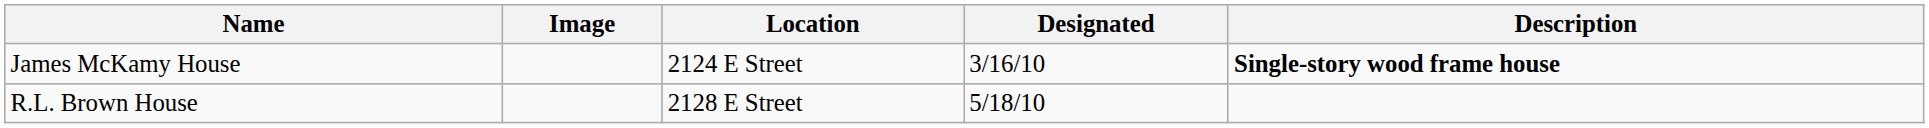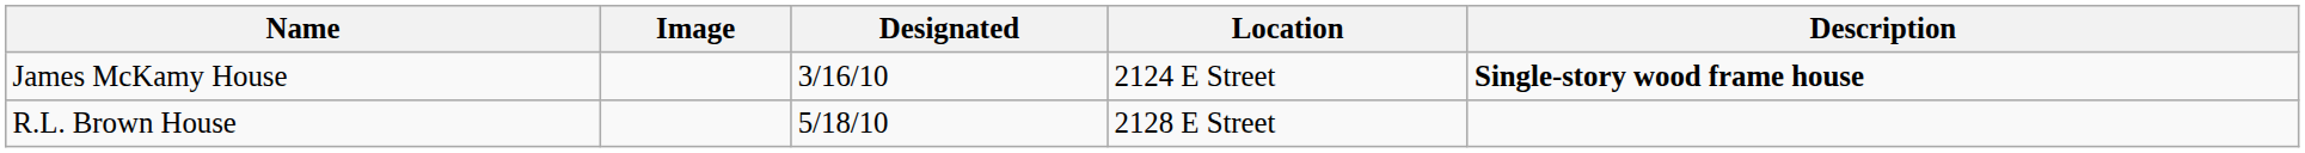 <table class="wikitable sortable" style="width:98%">
 <tr>
 <th>Name</th>
 <th class="unsortable">Image</th>
+<th>Designated</th>
 <th>Location</th>
-<th>Designated</th>
 <th class="unsortable">Description</th>
 </tr>
 <tr>
 <td>James McKamy House</td>
 <td></td>
+<td>3/16/10</td>
 <td>2124 E Street<br><small></small></td>
-<td>3/16/10</td>
 <td><strong>Single-story wood frame house</strong></td>
 </tr>
 <tr>
 <td>R.L. Brown House</td>
 <td></td>
+<td>5/18/10</td>
 <td>2128 E Street<br><small></small></td>
-<td>5/18/10</td>
 <td></td>
 </tr>
 </table>
